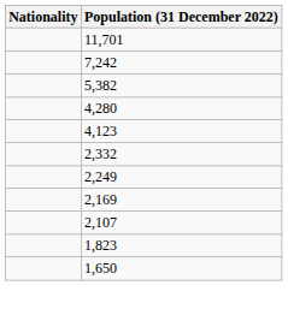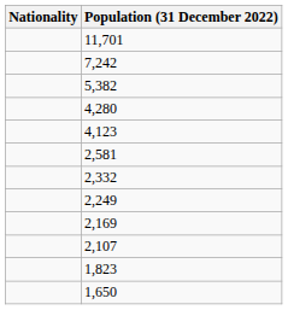 <table class="wikitable floatright">
 <tr>
 <th scope="col">Nationality</th>
 <th scope="col">Population (31 December 2022)</th>
 </tr>
 <tr>
 <td></td>
 <td>11,701</td>
 </tr>
 <tr>
 <td></td>
 <td>7,242</td>
 </tr>
 <tr>
 <td></td>
 <td>5,382</td>
 </tr>
 <tr>
 <td></td>
 <td>4,280</td>
 </tr>
 <tr>
 <td></td>
 <td>4,123</td>
 </tr>
 <tr>
 <td></td>
+<td>2,581</td>
+</tr>
+<tr>
+<td></td>
 <td>2,332</td>
 </tr>
 <tr>
 <td></td>
 <td>2,249</td>
 </tr>
 <tr>
 <td></td>
 <td>2,169</td>
 </tr>
 <tr>
 <td></td>
 <td>2,107</td>
 </tr>
 <tr>
 <td></td>
 <td>1,823</td>
 </tr>
 <tr>
 <td></td>
 <td>1,650</td>
 </tr>
 </table>
